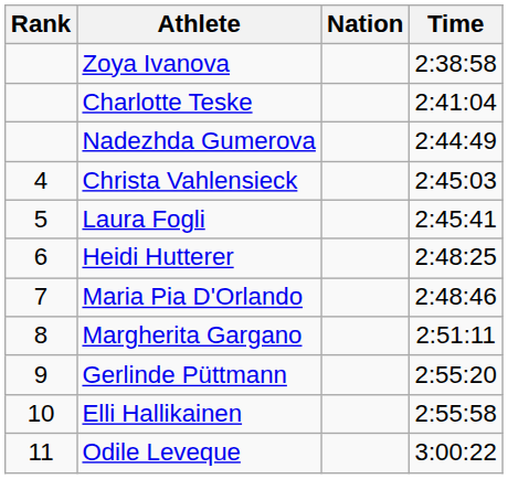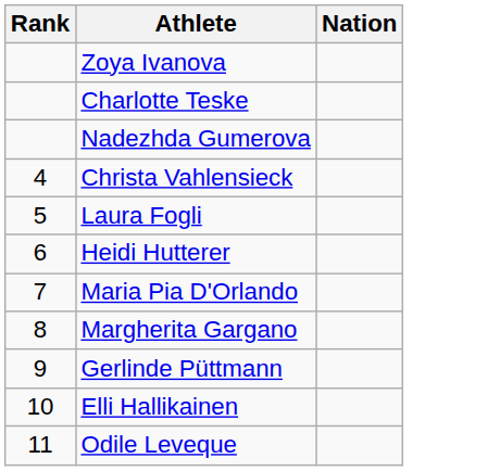 <table class="wikitable" style="text-align:center;">
 <tr>
 <th>Rank</th>
 <th>Athlete</th>
 <th>Nation</th>
-<th>Time</th>
 </tr>
 <tr>
 <td></td>
 <td align=left><a href='#'>Zoya Ivanova</a></td>
 <td align=left></td>
-<td>2:38:58</td>
 </tr>
 <tr>
 <td></td>
 <td align=left><a href='#'>Charlotte Teske</a></td>
 <td align=left></td>
-<td>2:41:04</td>
 </tr>
 <tr>
 <td></td>
 <td align=left><a href='#'>Nadezhda Gumerova</a></td>
 <td align=left></td>
-<td>2:44:49</td>
 </tr>
 <tr>
 <td>4</td>
 <td align=left><a href='#'>Christa Vahlensieck</a></td>
 <td align=left></td>
-<td>2:45:03</td>
 </tr>
 <tr>
 <td>5</td>
 <td align=left><a href='#'>Laura Fogli</a></td>
 <td align=left></td>
-<td>2:45:41</td>
 </tr>
 <tr>
 <td>6</td>
 <td align=left><a href='#'>Heidi Hutterer</a></td>
 <td align=left></td>
-<td>2:48:25</td>
 </tr>
 <tr>
 <td>7</td>
 <td align=left><a href='#'>Maria Pia D'Orlando</a></td>
 <td align=left></td>
-<td>2:48:46</td>
 </tr>
 <tr>
 <td>8</td>
 <td align=left><a href='#'>Margherita Gargano</a></td>
 <td align=left></td>
-<td>2:51:11</td>
 </tr>
 <tr>
 <td>9</td>
 <td align=left><a href='#'>Gerlinde Püttmann</a></td>
 <td align=left></td>
-<td>2:55:20</td>
 </tr>
 <tr>
 <td>10</td>
 <td align=left><a href='#'>Elli Hallikainen</a></td>
 <td align=left></td>
-<td>2:55:58</td>
 </tr>
 <tr>
 <td>11</td>
 <td align=left><a href='#'>Odile Leveque</a></td>
 <td align=left></td>
-<td>3:00:22</td>
 </tr>
 </table>
